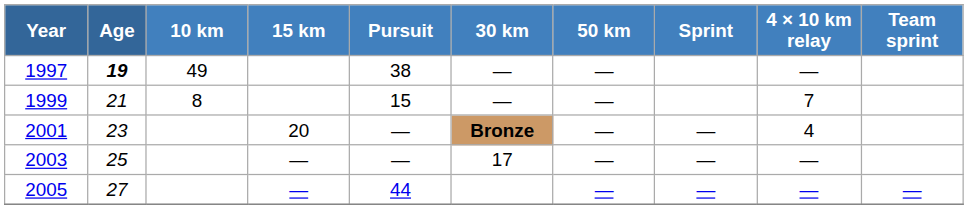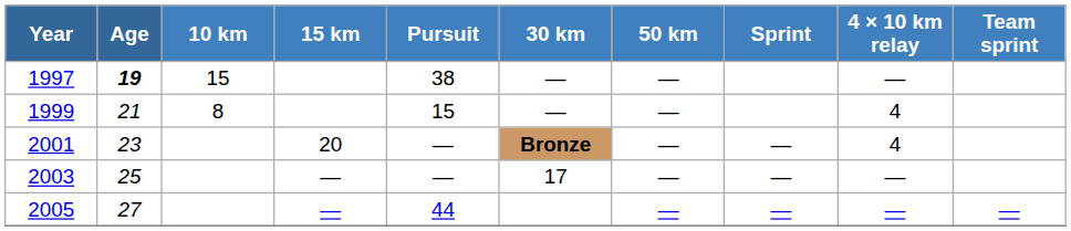 <table class="wikitable" style="font-size:95%; text-align:center; border:grey solid 1px; border-collapse:collapse; background:#ffffff;">
 <tr>
 <th style="background-color:#369; color:white; width:60px;"> Year </th>
 <th style="background-color:#369; color:white; width:40px;"> Age </th>
 <th style="background-color:#4180be; color:white; width:75px;"> 10 km </th>
 <th style="background-color:#4180be; color:white; width:75px;"> 15 km </th>
 <th style="background-color:#4180be; color:white; width:75px;"> Pursuit </th>
 <th style="background-color:#4180be; color:white; width:75px;"> 30 km </th>
 <th style="background-color:#4180be; color:white; width:75px;"> 50 km </th>
 <th style="background-color:#4180be; color:white; width:75px;"> Sprint </th>
 <th style="background-color:#4180be; color:white; width:75px;"> 4 × 10 km <br> relay </th>
 <th style="background-color:#4180be; color:white; width:75px;"> Team <br> sprint </th>
 </tr>
 <tr>
 <td><a href='#'>1997</a></td>
 <td><strong><em>19</em></strong></td>
-<td>49</td>
+<td>15</td>
 <td></td>
 <td>38</td>
 <td>—</td>
 <td>—</td>
 <td></td>
 <td>—</td>
 <td></td>
 </tr>
 <tr>
 <td><a href='#'>1999</a></td>
 <td><em>21</em></td>
 <td>8</td>
 <td></td>
 <td>15</td>
 <td>—</td>
 <td>—</td>
 <td></td>
-<td>7</td>
+<td>4</td>
 <td></td>
 </tr>
 <tr>
 <td><a href='#'>2001</a></td>
 <td><em>23</em></td>
 <td></td>
 <td>20</td>
 <td>—</td>
 <td bgcolor=cc9966><strong>Bronze</strong></td>
 <td>—</td>
 <td>—</td>
 <td>4</td>
 <td></td>
 </tr>
 <tr>
 <td><a href='#'>2003</a></td>
 <td><em>25</em></td>
 <td></td>
 <td>—</td>
 <td>—</td>
 <td>17</td>
 <td>—</td>
 <td>—</td>
 <td>—</td>
 <td></td>
 </tr>
 <tr>
 <td><a href='#'>2005</a></td>
 <td><em>27</em></td>
 <td></td>
 <td><a href='#'>—</a></td>
 <td><a href='#'>44</a></td>
 <td></td>
 <td><a href='#'>—</a></td>
 <td><a href='#'>—</a></td>
 <td><a href='#'>—</a></td>
 <td><a href='#'>—</a></td>
 </tr>
 <tr>
 </tr>
 </table>
